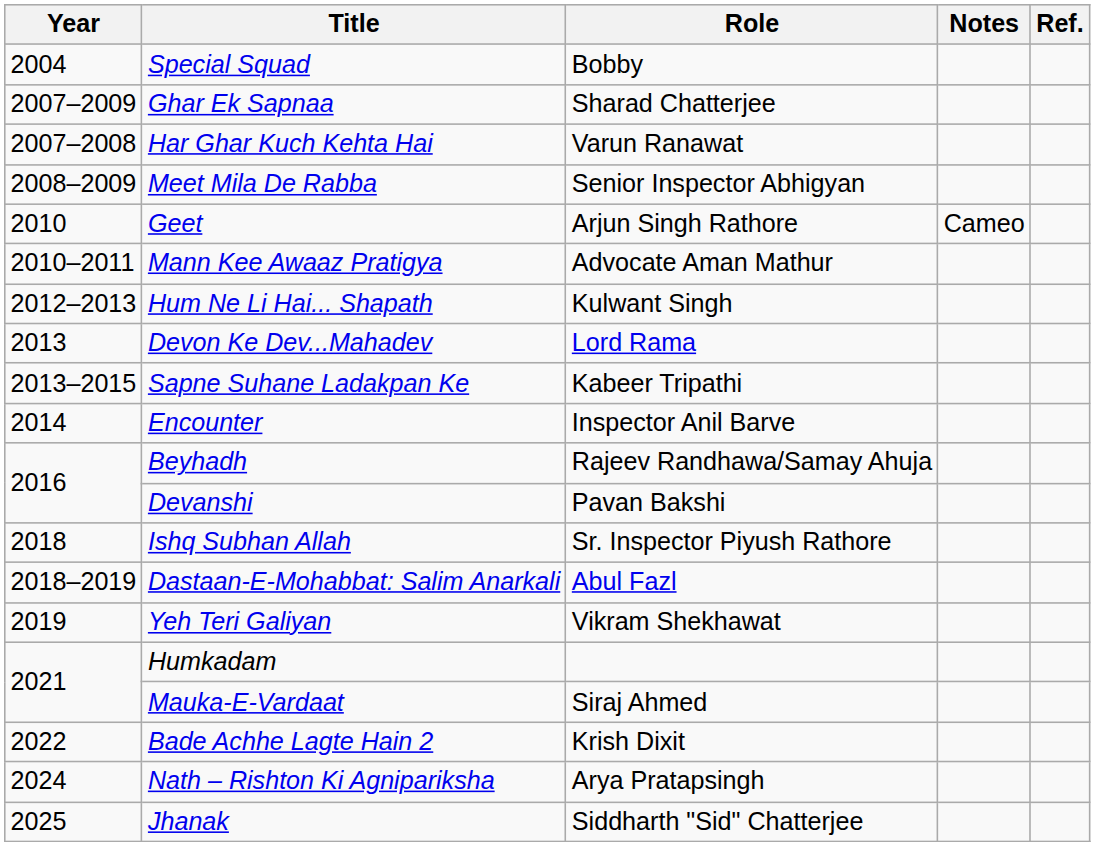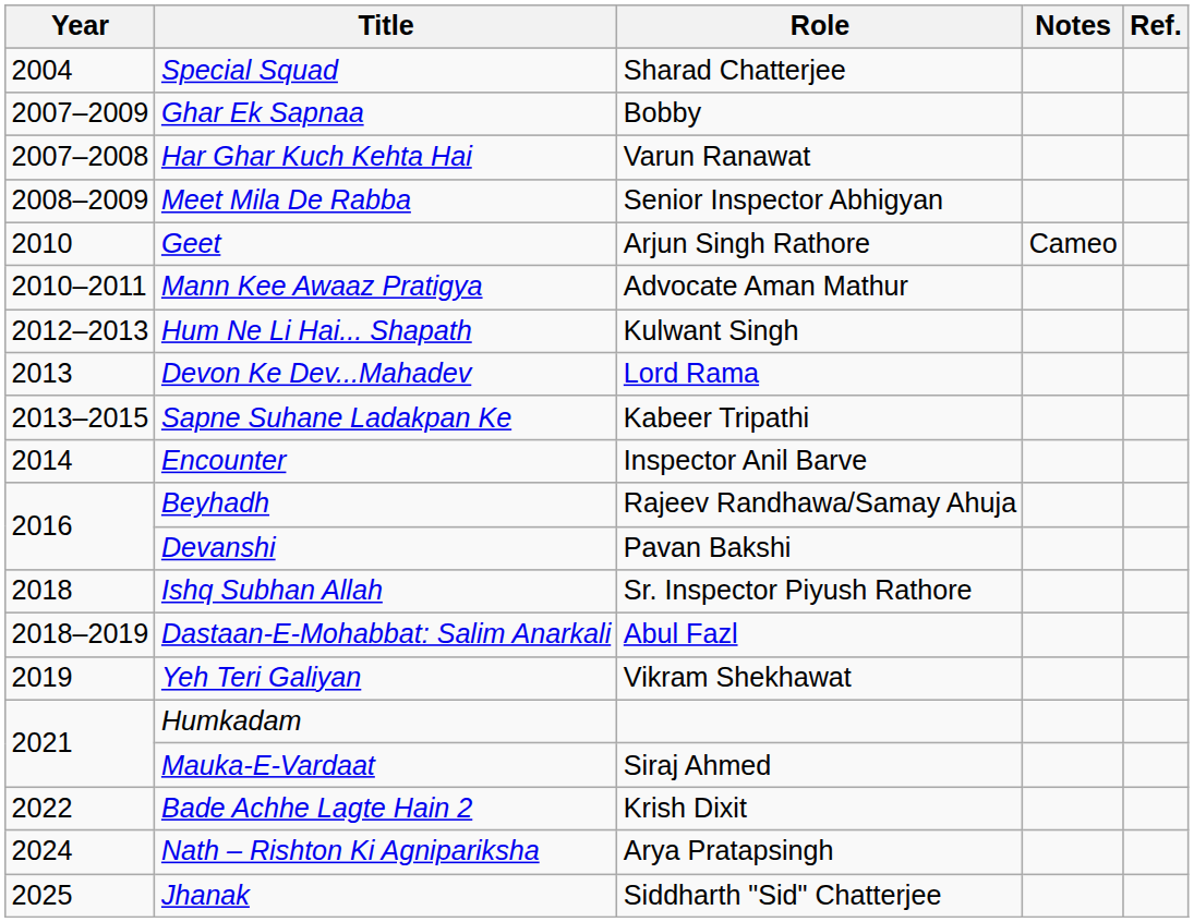 <table class="wikitable">
 <tr>
 <th>Year</th>
 <th>Title</th>
 <th>Role</th>
 <th>Notes</th>
 <th>Ref.</th>
 </tr>
 <tr>
 <td>2004</td>
 <td><em><a href='#'>Special Squad</a></em></td>
-<td>Bobby</td>
+<td>Sharad Chatterjee</td>
 <td></td>
 <td></td>
 </tr>
 <tr>
 <td>2007–2009</td>
 <td><em><a href='#'>Ghar Ek Sapnaa</a></em></td>
-<td>Sharad Chatterjee</td>
+<td>Bobby</td>
 <td></td>
 <td></td>
 </tr>
 <tr>
 <td>2007–2008</td>
 <td><em><a href='#'>Har Ghar Kuch Kehta Hai</a></em></td>
 <td>Varun Ranawat</td>
 <td></td>
 <td></td>
 </tr>
 <tr>
 <td>2008–2009</td>
 <td><em><a href='#'>Meet Mila De Rabba</a></em></td>
 <td>Senior Inspector Abhigyan</td>
 <td></td>
 <td></td>
 </tr>
 <tr>
 <td>2010</td>
 <td><em><a href='#'>Geet</a></em></td>
 <td>Arjun Singh Rathore</td>
 <td>Cameo</td>
 <td></td>
 </tr>
 <tr>
 <td>2010–2011</td>
 <td><em><a href='#'>Mann Kee Awaaz Pratigya</a></em></td>
 <td>Advocate Aman Mathur</td>
 <td></td>
 <td></td>
 </tr>
 <tr>
 <td>2012–2013</td>
 <td><em><a href='#'>Hum Ne Li Hai... Shapath</a></em></td>
 <td>Kulwant Singh</td>
 <td></td>
 <td></td>
 </tr>
 <tr>
 <td>2013</td>
 <td><em><a href='#'>Devon Ke Dev...Mahadev</a></em></td>
 <td><a href='#'>Lord Rama</a></td>
 <td></td>
 <td></td>
 </tr>
 <tr>
 <td>2013–2015</td>
 <td><em><a href='#'>Sapne Suhane Ladakpan Ke</a></em></td>
 <td>Kabeer Tripathi</td>
 <td></td>
 <td></td>
 </tr>
 <tr>
 <td>2014</td>
 <td><em><a href='#'>Encounter</a></em></td>
 <td>Inspector Anil Barve</td>
 <td></td>
 <td></td>
 </tr>
 <tr>
 <td rowspan="2">2016</td>
 <td><em><a href='#'>Beyhadh</a></em></td>
 <td>Rajeev Randhawa/Samay Ahuja</td>
 <td></td>
 <td></td>
 </tr>
 <tr>
 <td><em><a href='#'>Devanshi</a></em></td>
 <td>Pavan Bakshi</td>
 <td></td>
 <td></td>
 </tr>
 <tr>
 <td>2018</td>
 <td><em><a href='#'>Ishq Subhan Allah</a></em></td>
 <td>Sr. Inspector Piyush Rathore</td>
 <td></td>
 <td></td>
 </tr>
 <tr>
 <td>2018–2019</td>
 <td><em><a href='#'>Dastaan-E-Mohabbat: Salim Anarkali</a></em></td>
 <td><a href='#'>Abul Fazl</a></td>
 <td></td>
 <td></td>
 </tr>
 <tr>
 <td>2019</td>
 <td><em><a href='#'>Yeh Teri Galiyan</a></em></td>
 <td>Vikram Shekhawat</td>
 <td></td>
 <td></td>
 </tr>
 <tr>
 <td rowspan="2">2021</td>
 <td><em>Humkadam</em></td>
 <td></td>
 <td></td>
 <td></td>
 </tr>
 <tr>
 <td><em><a href='#'>Mauka-E-Vardaat</a></em></td>
 <td>Siraj Ahmed</td>
 <td></td>
 <td></td>
 </tr>
 <tr>
 <td>2022</td>
 <td><em><a href='#'>Bade Achhe Lagte Hain 2</a></em></td>
 <td>Krish Dixit</td>
 <td></td>
 <td></td>
 </tr>
 <tr>
 <td>2024</td>
 <td><em><a href='#'> Nath – Rishton Ki Agnipariksha</a></em></td>
 <td>Arya Pratapsingh</td>
 <td></td>
 <td></td>
 </tr>
 <tr>
 <td>2025</td>
 <td><em><a href='#'>Jhanak</a></em></td>
 <td>Siddharth "Sid" Chatterjee</td>
 <td></td>
 <td></td>
 </tr>
 <tr>
 </tr>
 </table>
